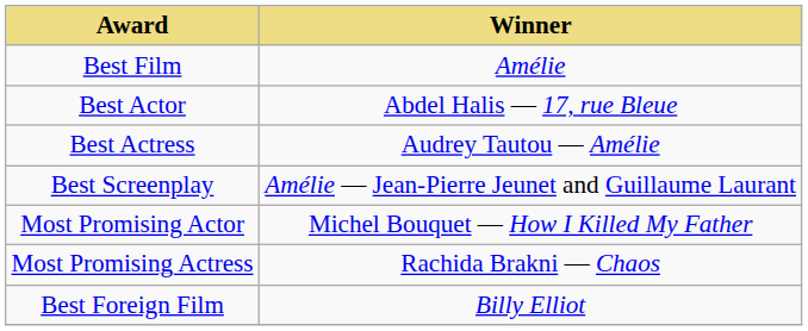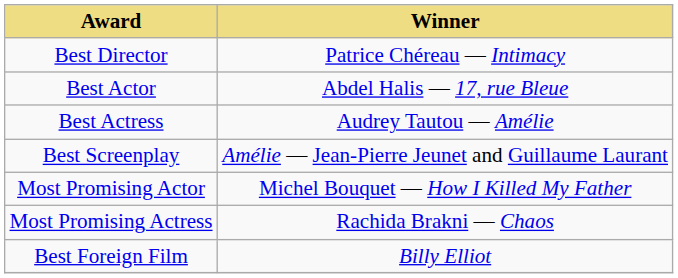 <table class="wikitable" border="1">
 <tr>
 <th style="background:#EEDD82;">Award</th>
 <th style="background:#EEDD82;">Winner</th>
 </tr>
 <tr>
-<td align="center" valign="center"><a href='#'>Best Film</a></td>
-<td align="center" valign="center"><em><a href='#'>Amélie</a></em></td>
+<td align="center" valign="center"><a href='#'>Best Director</a></td>
+<td align="center" valign="center"><a href='#'>Patrice Chéreau</a> — <em><a href='#'>Intimacy</a></em></td>
 </tr>
 <tr>
 <td align="center" valign="center"><a href='#'>Best Actor</a></td>
 <td align="center" valign="center"><a href='#'>Abdel Halis</a> — <em><a href='#'>17, rue Bleue</a></em></td>
 </tr>
 <tr>
 <td align="center" valign="center"><a href='#'>Best Actress</a></td>
 <td align="center" valign="center"><a href='#'>Audrey Tautou</a> — <em><a href='#'>Amélie</a></em></td>
 </tr>
 <tr>
 <td align="center" valign="center"><a href='#'>Best Screenplay</a></td>
 <td align="center" valign="center"><em><a href='#'>Amélie</a></em> — <a href='#'>Jean-Pierre Jeunet</a> and <a href='#'>Guillaume Laurant</a></td>
 </tr>
 <tr>
 <td align="center" valign="center"><a href='#'>Most Promising Actor</a></td>
 <td align="center" valign="center"><a href='#'>Michel Bouquet</a> — <em><a href='#'>How I Killed My Father</a></em></td>
 </tr>
 <tr>
 <td align="center" valign="center"><a href='#'>Most Promising Actress</a></td>
 <td align="center" valign="center"><a href='#'>Rachida Brakni</a> — <em><a href='#'>Chaos</a></em></td>
 </tr>
 <tr>
 <td align="center" valign="center"><a href='#'>Best Foreign Film</a></td>
 <td align="center" valign="center"><em><a href='#'>Billy Elliot</a></em></td>
 </tr>
 <tr>
 </tr>
 </table>
